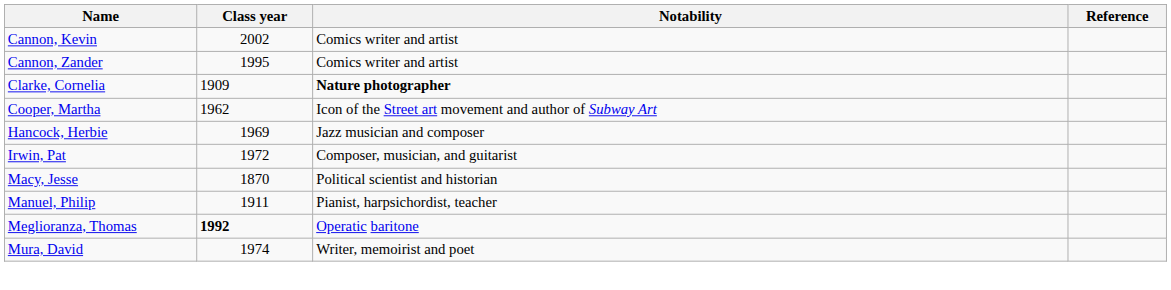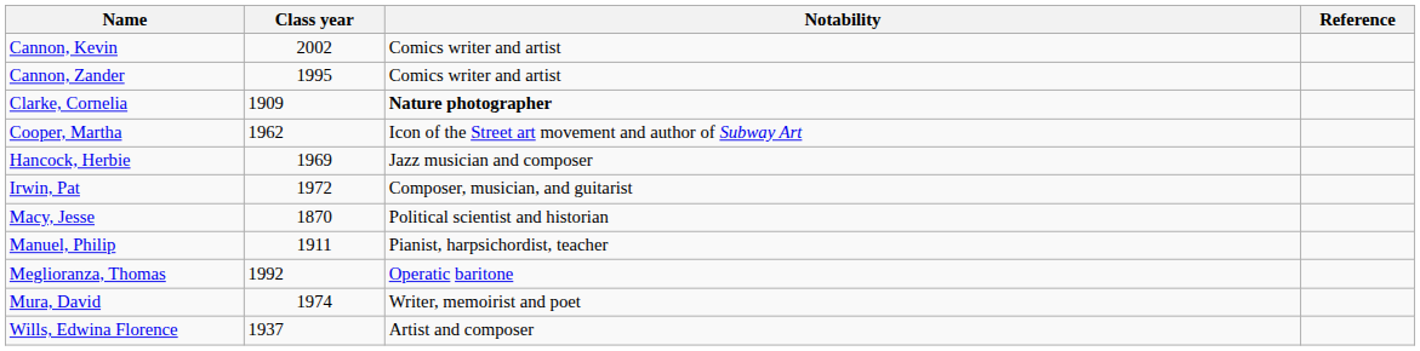 <table class="wikitable sortable" style="width:100%">
 <tr>
 <th width="*">Name</th>
 <th width="10%">Class year</th>
 <th width="65%">Notability</th>
 <th width="*">Reference</th>
 </tr>
 <tr valign="top">
 <td><a href='#'>Cannon, Kevin</a></td>
 <td align="center">2002</td>
 <td>Comics writer and artist</td>
 <td align="center"></td>
 </tr>
 <tr valign="top">
 <td><a href='#'>Cannon, Zander</a></td>
 <td align="center">1995</td>
 <td>Comics writer and artist</td>
 <td align="center"></td>
 </tr>
 <tr valign="top">
 <td><a href='#'>Clarke, Cornelia</a></td>
 <td>1909</td>
 <td><strong>Nature photographer</strong></td>
 <td></td>
 </tr>
 <tr>
 <td><a href='#'>Cooper, Martha</a></td>
 <td>1962</td>
 <td>Icon of the <a href='#'>Street art</a> movement and author of <em><a href='#'>Subway Art</a></em></td>
 <td></td>
 </tr>
 <tr>
 <td><a href='#'>Hancock, Herbie</a></td>
 <td align="center">1969</td>
 <td>Jazz musician and composer</td>
 <td align="center"></td>
 </tr>
 <tr>
 <td><a href='#'>Irwin, Pat</a></td>
 <td align="center">1972</td>
 <td>Composer, musician, and guitarist</td>
 <td align="center"></td>
 </tr>
 <tr valign="top">
 <td><a href='#'>Macy, Jesse</a></td>
 <td align="center">1870</td>
 <td>Political scientist and historian</td>
 <td align="center"></td>
 </tr>
 <tr>
 <td><a href='#'>Manuel, Philip</a></td>
 <td align="center">1911</td>
 <td>Pianist, harpsichordist, teacher</td>
 <td align="center"></td>
 </tr>
 <tr valign="top">
 <td><a href='#'>Meglioranza, Thomas</a></td>
-<td><strong>1992</strong></td>
+<td>1992</td>
 <td><a href='#'>Operatic</a> <a href='#'>baritone</a></td>
 <td></td>
 </tr>
 <tr valign="top">
 <td><a href='#'>Mura, David</a></td>
 <td align="center">1974</td>
 <td>Writer, memoirist and poet</td>
 <td></td>
 </tr>
+<tr>
+<td><a href='#'>Wills, Edwina Florence</a></td>
+<td>1937</td>
+<td>Artist and composer</td>
+<td></td>
+</tr>
 </table>
